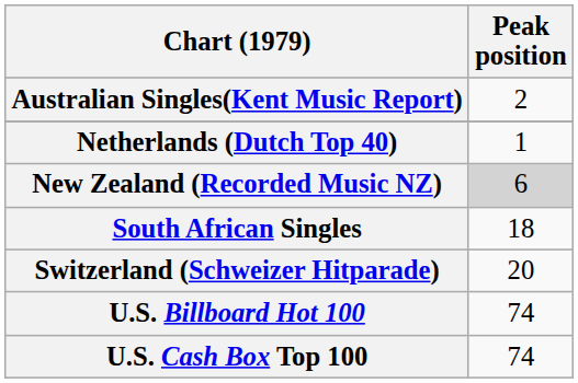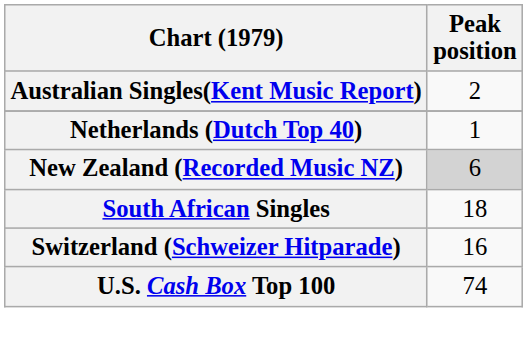 <table class="wikitable sortable plainrowheaders" style="text-align:center">
 <tr>
 <th>Chart (1979)</th>
 <th>Peak<br>position</th>
 </tr>
 <tr>
 <th scope="row">Australian Singles(<a href='#'>Kent Music Report</a>)</th>
 <td style="text-align:center;">2</td>
 </tr>
 <tr>
 </tr>
 <tr>
 <th scope="row">Netherlands (<a href='#'>Dutch Top 40</a>)</th>
 <td style="text-align:center;">1</td>
 </tr>
 <tr>
 <th scope="row">New Zealand (<a href='#'>Recorded Music NZ</a>)</th>
 <td style="background: lightgrey; text-align:center;">6</td>
 </tr>
 <tr>
 <th scope="row"><a href='#'>South African</a> Singles</th>
 <td align="center">18</td>
 </tr>
 <tr>
 <th scope="row">Switzerland (<a href='#'>Schweizer Hitparade</a>)</th>
-<td align="center">20</td>
-</tr>
-<tr>
-<th scope="row">U.S. <em><a href='#'>Billboard Hot 100</a></em></th>
-<td style="text-align:center;">74</td>
+<td align="center">16</td>
 </tr>
 <tr>
 <th scope="row">U.S. <em><a href='#'>Cash Box</a></em> Top 100</th>
 <td style="text-align:center;">74</td>
 </tr>
 </table>
